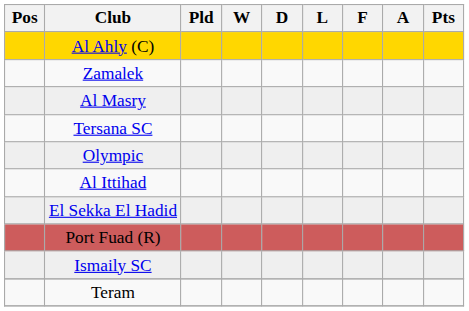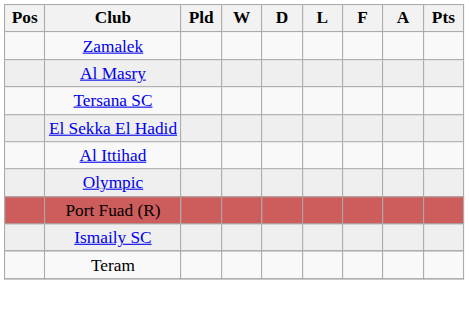 <table class="wikitable sortable" bgcolor="#f7f8ff">
 <tr>
 <th width=30>Pos</th>
 <th>Club</th>
 <th width=30>Pld</th>
 <th width=30>W</th>
 <th width=30>D</th>
 <th width=30>L</th>
 <th width=30>F</th>
 <th width=30>A</th>
 <th width=30>Pts</th>
-</tr>
-<tr bgcolor="gold" align="center">
-<td></td>
-<td><a href='#'>Al Ahly</a> (C)</td>
-<td></td>
-<td></td>
-<td></td>
-<td></td>
-<td></td>
-<td></td>
-<td></td>
 </tr>
 <tr align="center">
 <td></td>
 <td><a href='#'>Zamalek</a></td>
 <td></td>
 <td></td>
 <td></td>
 <td></td>
 <td></td>
 <td></td>
 <td></td>
 </tr>
 <tr bgcolor="#EFEFEF" align="center">
 <td></td>
 <td><a href='#'>Al Masry</a></td>
 <td></td>
 <td></td>
 <td></td>
 <td></td>
 <td></td>
 <td></td>
 <td></td>
 </tr>
 <tr align="center">
 <td></td>
 <td><a href='#'>Tersana SC</a></td>
 <td></td>
 <td></td>
 <td></td>
 <td></td>
 <td></td>
 <td></td>
 <td></td>
 </tr>
 <tr bgcolor="#EFEFEF" align="center">
 <td></td>
-<td><a href='#'>Olympic</a></td>
+<td><a href='#'>El Sekka El Hadid</a></td>
 <td></td>
 <td></td>
 <td></td>
 <td></td>
 <td></td>
 <td></td>
 <td></td>
 </tr>
 <tr align="center">
 <td></td>
 <td><a href='#'>Al Ittihad</a></td>
 <td></td>
 <td></td>
 <td></td>
 <td></td>
 <td></td>
 <td></td>
 <td></td>
 </tr>
 <tr bgcolor="#EFEFEF" align="center">
 <td></td>
-<td><a href='#'>El Sekka El Hadid</a></td>
+<td><a href='#'>Olympic</a></td>
 <td></td>
 <td></td>
 <td></td>
 <td></td>
 <td></td>
 <td></td>
 <td></td>
 </tr>
 <tr bgcolor="#cd5c5c" align="center">
 <td></td>
 <td>Port Fuad  (R)</td>
 <td></td>
 <td></td>
 <td></td>
 <td></td>
 <td></td>
 <td></td>
 <td></td>
 </tr>
 <tr bgcolor="#EFEFEF" align="center">
 <td></td>
 <td><a href='#'>Ismaily SC</a></td>
 <td></td>
 <td></td>
 <td></td>
 <td></td>
 <td></td>
 <td></td>
 <td></td>
 </tr>
 <tr bgcolor="#EFEFEF" align="center">
 </tr>
 <tr align="center">
 <td></td>
 <td>Teram</td>
 <td></td>
 <td></td>
 <td></td>
 <td></td>
 <td></td>
 <td></td>
 <td></td>
 </tr>
 <tr>
 </tr>
 </table>
